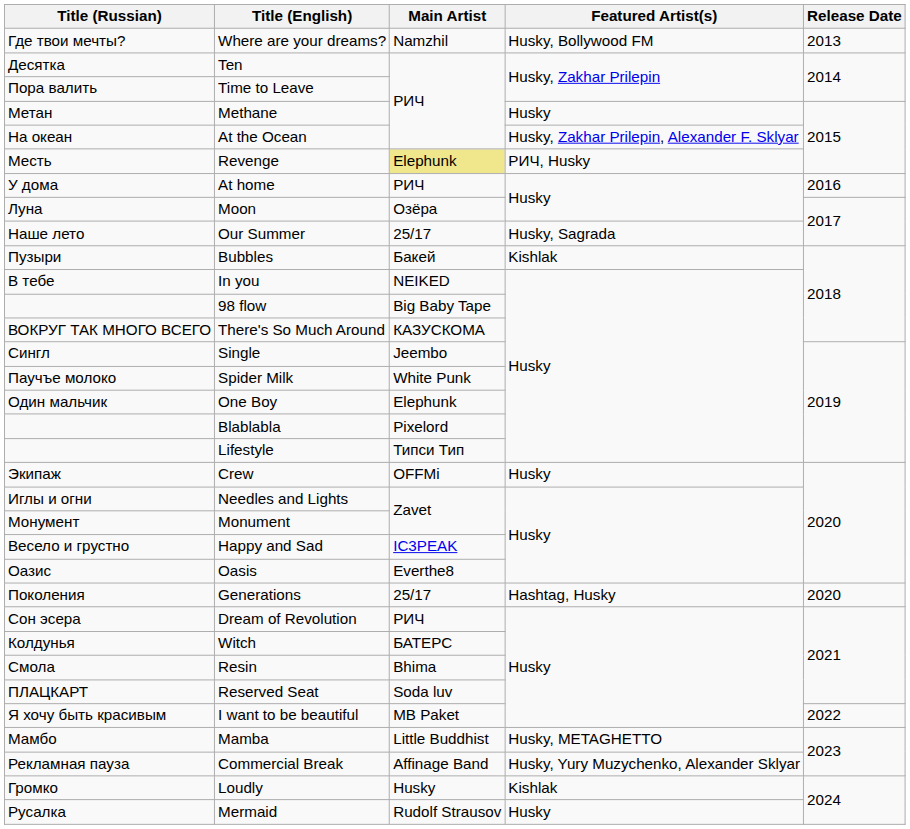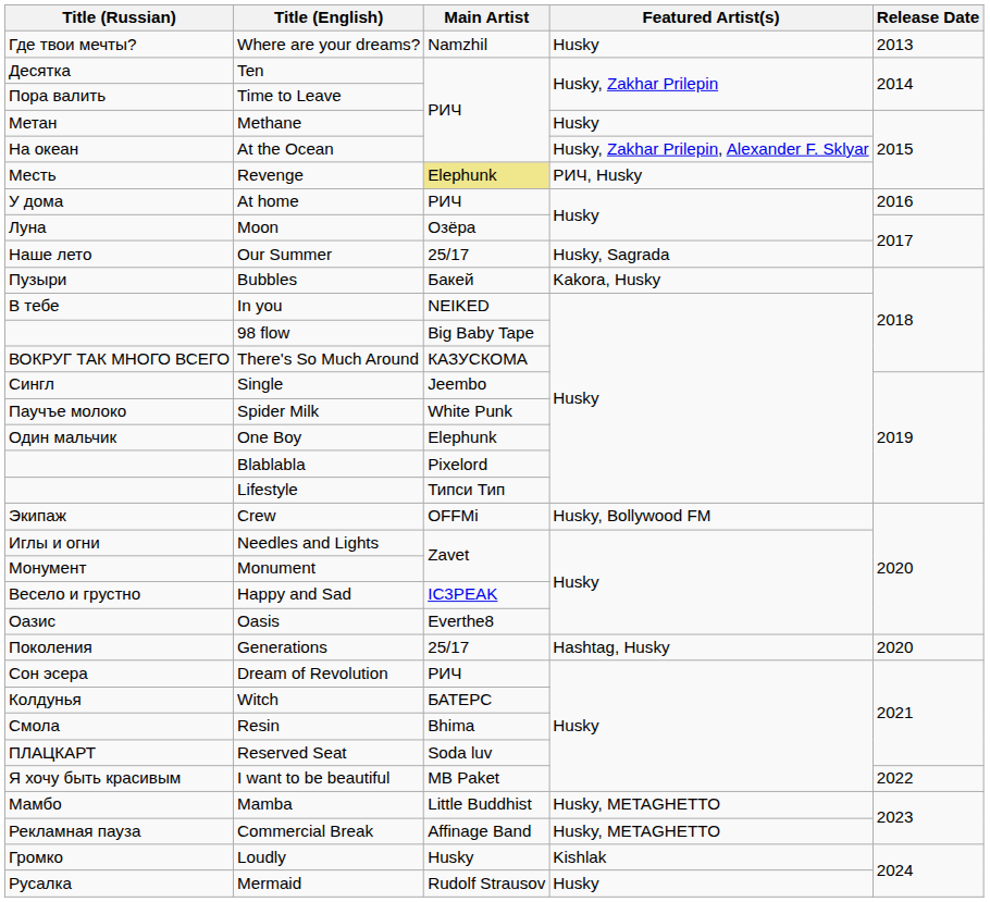 <table class="wikitable">
 <tr>
 <th>Title (Russian)</th>
 <th>Title (English)</th>
 <th>Main Artist</th>
 <th>Featured Artist(s)</th>
 <th>Release Date</th>
 </tr>
 <tr>
 <td>Где твои мечты?</td>
 <td>Where are your dreams?</td>
 <td>Namzhil</td>
-<td>Husky, Bollywood FM</td>
+<td>Husky</td>
 <td>2013</td>
 </tr>
 <tr>
 <td>Десятка</td>
 <td>Ten</td>
 <td rowspan="4">РИЧ</td>
 <td rowspan="2">Husky, <a href='#'>Zakhar Prilepin</a></td>
 <td rowspan="2">2014</td>
 </tr>
 <tr>
 <td>Пора валить</td>
 <td>Time to Leave</td>
 </tr>
 <tr>
 <td>Метан</td>
 <td>Methane</td>
 <td>Husky</td>
 <td rowspan="3">2015</td>
 </tr>
 <tr>
 <td>На океан</td>
 <td>At the Ocean</td>
 <td>Husky, <a href='#'>Zakhar Prilepin</a>, <a href='#'>Alexander F. Sklyar</a></td>
 </tr>
 <tr>
 <td>Месть</td>
 <td>Revenge</td>
 <td style="background: khaki;">Elephunk</td>
 <td>РИЧ, Husky</td>
 </tr>
 <tr>
 <td>У дома</td>
 <td>At home</td>
 <td>РИЧ</td>
 <td rowspan="2">Husky</td>
 <td>2016</td>
 </tr>
 <tr>
 <td>Луна</td>
 <td>Moon</td>
 <td>Озёра</td>
 <td rowspan="2">2017</td>
 </tr>
 <tr>
 <td>Наше лето</td>
 <td>Our Summer</td>
 <td>25/17</td>
 <td>Husky, Sagrada</td>
 </tr>
 <tr>
 <td>Пузыри</td>
 <td>Bubbles</td>
 <td>Бакей</td>
-<td>Kishlak</td>
+<td>Kakora, Husky</td>
 <td rowspan="4">2018</td>
 </tr>
 <tr>
 <td>В тебе</td>
 <td>In you</td>
 <td>NEIKED</td>
 <td rowspan="8">Husky</td>
 </tr>
 <tr>
 <td></td>
 <td>98 flow</td>
 <td>Big Baby Tape</td>
 </tr>
 <tr>
 <td>ВОКРУГ ТАК МНОГО ВСЕГО</td>
 <td>There's So Much Around</td>
 <td>КАЗУСКОМА</td>
 </tr>
 <tr>
 <td>Cингл</td>
 <td>Single</td>
 <td>Jeembo</td>
 <td rowspan="5">2019</td>
 </tr>
 <tr>
 <td>Паучъе молоко</td>
 <td>Spider Milk</td>
 <td>White Punk</td>
 </tr>
 <tr>
 <td>Один мальчик</td>
 <td>One Boy</td>
 <td>Elephunk</td>
 </tr>
 <tr>
 <td></td>
 <td>Blablabla</td>
 <td>Pixelord</td>
 </tr>
 <tr>
 <td></td>
 <td>Lifestyle</td>
 <td>Типси Тип</td>
 </tr>
 <tr>
 <td>Экипаж</td>
 <td>Crew</td>
 <td>OFFMi</td>
-<td>Husky</td>
+<td>Husky, Bollywood FM</td>
 <td rowspan="5">2020</td>
 </tr>
 <tr>
 <td>Иглы и огни</td>
 <td>Needles and Lights</td>
 <td rowspan="2">Zavet</td>
 <td rowspan="4">Husky</td>
 </tr>
 <tr>
 <td>Монумент</td>
 <td>Monument</td>
 </tr>
 <tr>
 <td>Весело и грустно</td>
 <td>Happy and Sad</td>
 <td><a href='#'>IC3PEAK</a></td>
 </tr>
 <tr>
 <td>Оазис</td>
 <td>Oasis</td>
 <td>Everthe8</td>
 </tr>
 <tr>
 <td>Поколения</td>
 <td>Generations</td>
 <td>25/17</td>
 <td>Hashtag, Husky</td>
 <td>2020</td>
 </tr>
 <tr>
 <td>Сон эсера</td>
 <td>Dream of Revolution</td>
 <td>РИЧ</td>
 <td rowspan="5">Husky</td>
 <td rowspan="4">2021</td>
 </tr>
 <tr>
 <td>Колдунья</td>
 <td>Witch</td>
 <td>БАТЕРС</td>
 </tr>
 <tr>
 <td>Смола</td>
 <td>Resin</td>
 <td>Bhima</td>
 </tr>
 <tr>
 <td>ПЛАЦКАРТ</td>
 <td>Reserved Seat</td>
 <td>Soda luv</td>
 </tr>
 <tr>
 <td>Я хочу быть красивым</td>
 <td>I want to be beautiful</td>
 <td>MB Paket</td>
 <td>2022</td>
 </tr>
 <tr>
 <td>Мамбо</td>
 <td>Mamba</td>
 <td>Little Buddhist</td>
 <td>Husky, METAGHETTO</td>
 <td rowspan="2">2023</td>
 </tr>
 <tr>
 <td>Рекламная пауза</td>
 <td>Commercial Break</td>
 <td>Affinage Band</td>
-<td>Husky, Yury Muzychenko, Alexander Sklyar</td>
+<td>Husky, METAGHETTO</td>
 </tr>
 <tr>
 <td>Громко</td>
 <td>Loudly</td>
 <td>Husky</td>
 <td>Kishlak</td>
 <td rowspan="2">2024</td>
 </tr>
 <tr>
 <td>Русалка</td>
 <td>Mermaid</td>
 <td>Rudolf Strausov</td>
 <td>Husky</td>
 </tr>
 </table>
